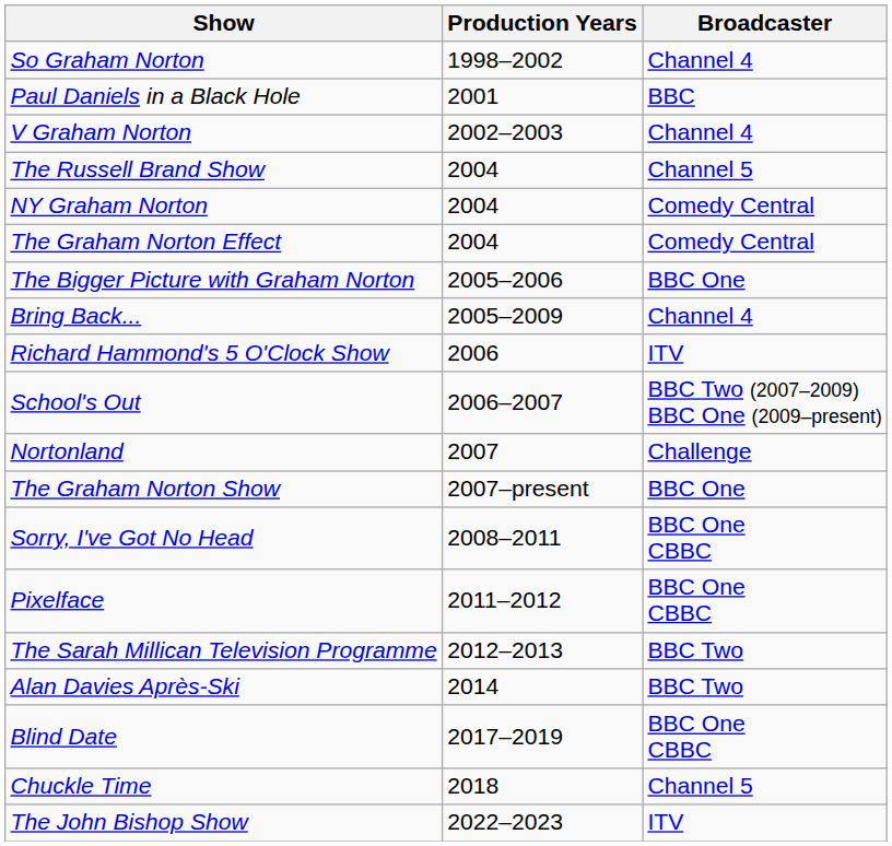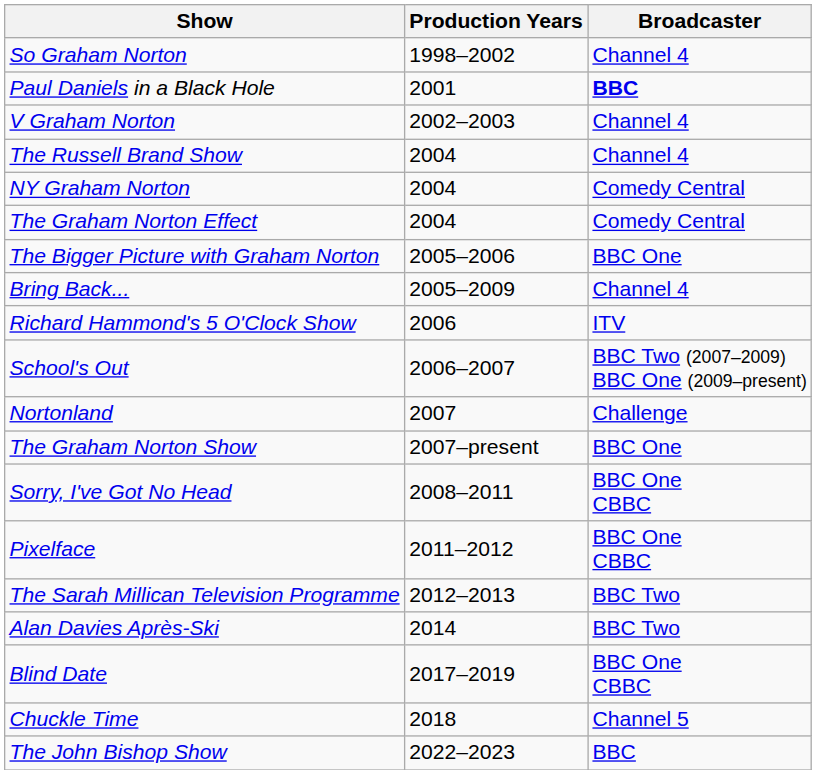 <table class="wikitable" border="1">
 <tr>
 <th>Show</th>
 <th>Production Years</th>
 <th>Broadcaster</th>
 </tr>
 <tr>
 <td><em><a href='#'>So Graham Norton</a></em></td>
 <td>1998–2002</td>
 <td><a href='#'>Channel 4</a></td>
 </tr>
 <tr>
 <td><em><a href='#'>Paul Daniels</a> in a Black Hole</em></td>
 <td>2001</td>
-<td><a href='#'>BBC</a></td>
+<td><strong><a href='#'>BBC</a></strong></td>
 </tr>
 <tr>
 <td><em><a href='#'>V Graham Norton</a></em></td>
 <td>2002–2003</td>
 <td><a href='#'>Channel 4</a></td>
 </tr>
 <tr>
 <td><em><a href='#'>The Russell Brand Show</a></em></td>
 <td>2004</td>
-<td><a href='#'>Channel 5</a></td>
+<td><a href='#'>Channel 4</a></td>
 </tr>
 <tr>
 <td><em><a href='#'>NY Graham Norton</a></em></td>
 <td>2004</td>
 <td><a href='#'>Comedy Central</a></td>
 </tr>
 <tr>
 <td><em><a href='#'>The Graham Norton Effect</a></em></td>
 <td>2004</td>
 <td><a href='#'>Comedy Central</a></td>
 </tr>
 <tr>
 <td><em><a href='#'>The Bigger Picture with Graham Norton</a></em></td>
 <td>2005–2006</td>
 <td><a href='#'>BBC One</a></td>
 </tr>
 <tr>
 <td><em><a href='#'>Bring Back...</a></em></td>
 <td>2005–2009</td>
 <td><a href='#'>Channel 4</a></td>
 </tr>
 <tr>
 <td><em><a href='#'>Richard Hammond's 5 O'Clock Show</a></em></td>
 <td>2006</td>
 <td><a href='#'>ITV</a></td>
 </tr>
 <tr>
 <td><em><a href='#'>School's Out</a></em></td>
 <td>2006–2007</td>
 <td><a href='#'>BBC Two</a> <small>(2007–2009)</small><br><a href='#'>BBC One</a> <small>(2009–present)</small></td>
 </tr>
 <tr>
 <td><em><a href='#'>Nortonland</a></em></td>
 <td>2007</td>
 <td><a href='#'>Challenge</a></td>
 </tr>
 <tr>
 <td><em><a href='#'>The Graham Norton Show</a></em></td>
 <td>2007–present</td>
 <td><a href='#'>BBC One</a></td>
 </tr>
 <tr>
 <td><em><a href='#'>Sorry, I've Got No Head</a></em></td>
 <td>2008–2011</td>
 <td><a href='#'>BBC One</a><br><a href='#'>CBBC</a></td>
 </tr>
 <tr>
 <td><em><a href='#'>Pixelface</a></em></td>
 <td>2011–2012</td>
 <td><a href='#'>BBC One</a><br><a href='#'>CBBC</a></td>
 </tr>
 <tr>
 <td><em><a href='#'>The Sarah Millican Television Programme</a></em></td>
 <td>2012–2013</td>
 <td><a href='#'>BBC Two</a></td>
 </tr>
 <tr>
 <td><em><a href='#'>Alan Davies Après-Ski</a></em></td>
 <td>2014</td>
 <td><a href='#'>BBC Two</a></td>
 </tr>
 <tr>
 <td><em><a href='#'>Blind Date</a></em></td>
 <td>2017–2019</td>
 <td><a href='#'>BBC One</a><br><a href='#'>CBBC</a></td>
 </tr>
 <tr>
 <td><em><a href='#'>Chuckle Time</a></em></td>
 <td>2018</td>
 <td><a href='#'>Channel 5</a></td>
 </tr>
 <tr>
 <td><em><a href='#'>The John Bishop Show</a></em></td>
 <td>2022–2023</td>
-<td><a href='#'>ITV</a></td>
+<td><a href='#'>BBC</a></td>
 </tr>
 <tr>
 </tr>
 </table>
